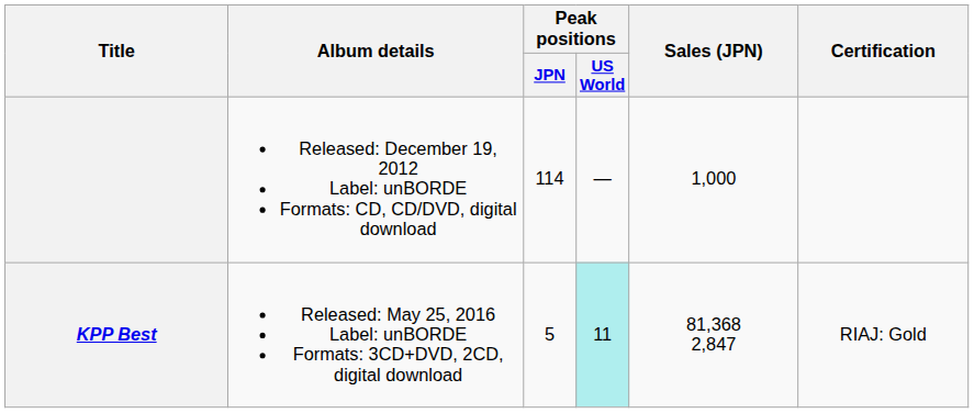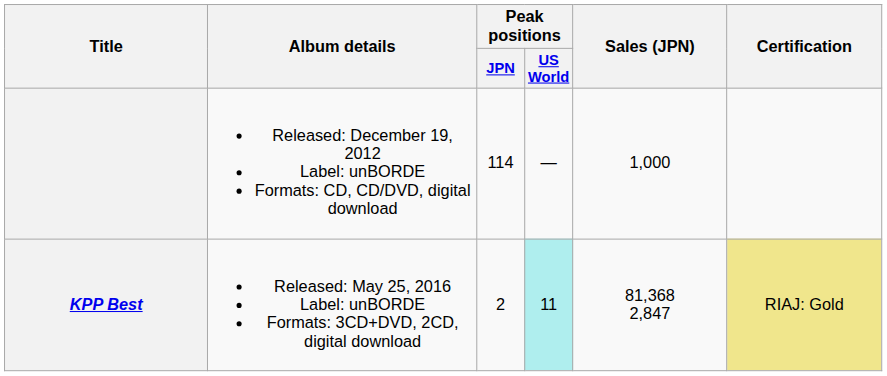 <table class="wikitable plainrowheaders" style="text-align:center;">
 <tr>
 <th style="width:12em;" rowspan="2">Title</th>
 <th style="width:16em;" rowspan="2">Album details</th>
 <th colspan="2">Peak positions</th>
 <th style="width:9em;" rowspan="2">Sales (JPN)</th>
 <th style="width:9em;" rowspan="2">Certification</th>
 </tr>
 <tr>
 <th scope="col" style="width:2.8em;font-size:90%;"><a href='#'>JPN</a><br></th>
 <th scope="col" style="width:2.8em;font-size:90%;"><a href='#'>US World</a><br></th>
 </tr>
 <tr>
 <th scope="row"></th>
 <td><br><ul><li>Released: December 19, 2012 </li><li>Label: unBORDE</li><li>Formats: CD, CD/DVD, digital download</li></ul></td>
 <td>114</td>
 <td>—</td>
 <td>1,000</td>
 <td></td>
 </tr>
 <tr>
 <th scope="row"><em><a href='#'>KPP Best</a></em></th>
 <td><br><ul><li>Released: May 25, 2016 </li><li>Label: unBORDE</li><li>Formats: 3CD+DVD, 2CD, digital download</li></ul></td>
-<td>5</td>
+<td>2</td>
 <td style="background: paleturquoise;">11</td>
 <td>81,368<br>2,847 </td>
-<td>RIAJ: Gold</td>
+<td style="background: khaki;">RIAJ: Gold</td>
 </tr>
 </table>
